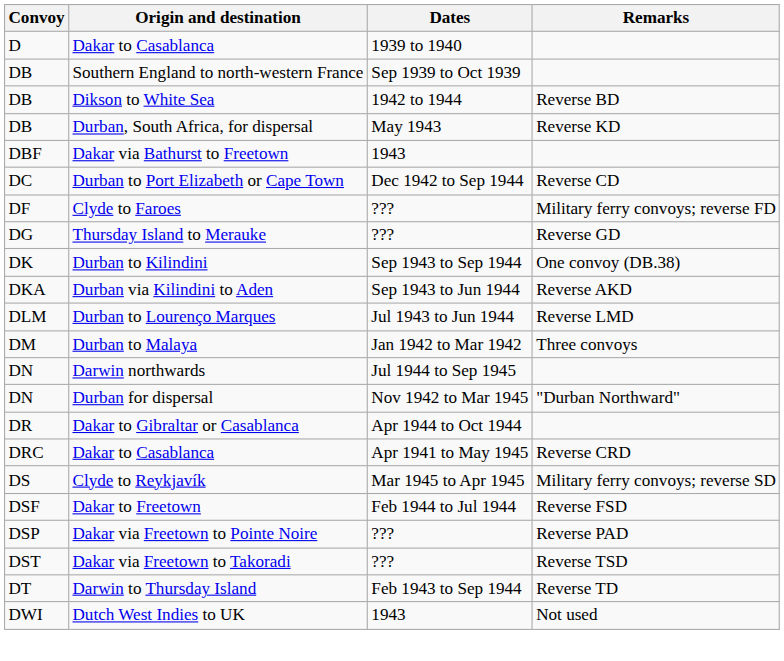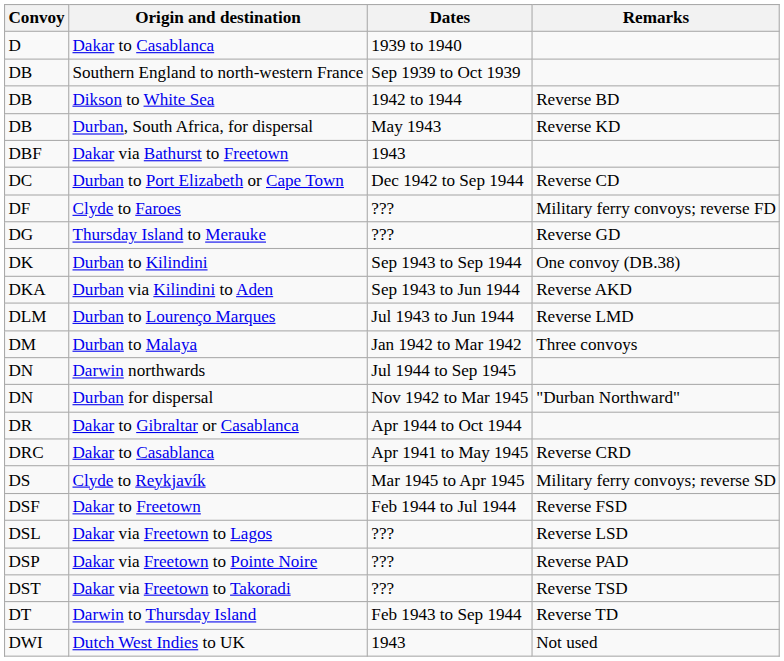 <table class="wikitable">
 <tr>
 <th>Convoy</th>
 <th>Origin and destination</th>
 <th>Dates</th>
 <th>Remarks</th>
 </tr>
 <tr>
 <td>D</td>
 <td><a href='#'>Dakar</a> to <a href='#'>Casablanca</a></td>
 <td>1939 to 1940</td>
 <td></td>
 </tr>
 <tr>
 <td>DB</td>
 <td>Southern England to north-western France</td>
 <td>Sep 1939 to Oct 1939</td>
 <td></td>
 </tr>
 <tr>
 <td>DB</td>
 <td><a href='#'>Dikson</a> to <a href='#'>White Sea</a></td>
 <td>1942 to 1944</td>
 <td>Reverse BD</td>
 </tr>
 <tr>
 <td>DB</td>
 <td><a href='#'>Durban</a>, South Africa, for dispersal</td>
 <td>May 1943</td>
 <td>Reverse KD</td>
 </tr>
 <tr>
 <td>DBF</td>
 <td><a href='#'>Dakar</a> via <a href='#'>Bathurst</a> to <a href='#'>Freetown</a></td>
 <td>1943</td>
 <td></td>
 </tr>
 <tr>
 <td>DC</td>
 <td><a href='#'>Durban</a> to <a href='#'>Port Elizabeth</a> or <a href='#'>Cape Town</a></td>
 <td>Dec 1942 to Sep 1944</td>
 <td>Reverse CD</td>
 </tr>
 <tr>
 <td>DF</td>
 <td><a href='#'>Clyde</a> to <a href='#'>Faroes</a></td>
 <td>???</td>
 <td>Military ferry convoys; reverse FD</td>
 </tr>
 <tr>
 <td>DG</td>
 <td><a href='#'>Thursday Island</a> to <a href='#'>Merauke</a></td>
 <td>???</td>
 <td>Reverse GD</td>
 </tr>
 <tr>
 <td>DK</td>
 <td><a href='#'>Durban</a> to <a href='#'>Kilindini</a></td>
 <td>Sep 1943 to Sep 1944</td>
 <td>One convoy (DB.38)</td>
 </tr>
 <tr>
 <td>DKA</td>
 <td><a href='#'>Durban</a> via <a href='#'>Kilindini</a> to <a href='#'>Aden</a></td>
 <td>Sep 1943 to Jun 1944</td>
 <td>Reverse AKD</td>
 </tr>
 <tr>
 <td>DLM</td>
 <td><a href='#'>Durban</a> to <a href='#'>Lourenço Marques</a></td>
 <td>Jul 1943 to Jun 1944</td>
 <td>Reverse LMD</td>
 </tr>
 <tr>
 <td>DM</td>
 <td><a href='#'>Durban</a> to <a href='#'>Malaya</a></td>
 <td>Jan 1942 to Mar 1942</td>
 <td>Three convoys</td>
 </tr>
 <tr>
 <td>DN</td>
 <td><a href='#'>Darwin</a> northwards</td>
 <td>Jul 1944 to Sep 1945</td>
 <td></td>
 </tr>
 <tr>
 <td>DN</td>
 <td><a href='#'>Durban</a> for dispersal</td>
 <td>Nov 1942 to Mar 1945</td>
 <td>"Durban Northward"</td>
 </tr>
 <tr>
 <td>DR</td>
 <td><a href='#'>Dakar</a> to <a href='#'>Gibraltar</a> or <a href='#'>Casablanca</a></td>
 <td>Apr 1944 to Oct 1944</td>
 <td></td>
 </tr>
 <tr>
 <td>DRC</td>
 <td><a href='#'>Dakar</a> to <a href='#'>Casablanca</a></td>
 <td>Apr 1941 to May 1945</td>
 <td>Reverse CRD</td>
 </tr>
 <tr>
 <td>DS</td>
 <td><a href='#'>Clyde</a> to <a href='#'>Reykjavík</a></td>
 <td>Mar 1945 to Apr 1945</td>
 <td>Military ferry convoys; reverse SD</td>
 </tr>
 <tr>
 <td>DSF</td>
 <td><a href='#'>Dakar</a> to <a href='#'>Freetown</a></td>
 <td>Feb 1944 to Jul 1944</td>
 <td>Reverse FSD</td>
 </tr>
 <tr>
+<td>DSL</td>
+<td><a href='#'>Dakar</a> via <a href='#'>Freetown</a> to <a href='#'>Lagos</a></td>
+<td>???</td>
+<td>Reverse LSD</td>
+</tr>
+<tr>
 <td>DSP</td>
 <td><a href='#'>Dakar</a> via <a href='#'>Freetown</a> to <a href='#'>Pointe Noire</a></td>
 <td>???</td>
 <td>Reverse PAD</td>
 </tr>
 <tr>
 <td>DST</td>
 <td><a href='#'>Dakar</a> via <a href='#'>Freetown</a> to <a href='#'>Takoradi</a></td>
 <td>???</td>
 <td>Reverse TSD</td>
 </tr>
 <tr>
 <td>DT</td>
 <td><a href='#'>Darwin</a> to <a href='#'>Thursday Island</a></td>
 <td>Feb 1943 to Sep 1944</td>
 <td>Reverse TD</td>
 </tr>
 <tr>
 <td>DWI</td>
 <td><a href='#'>Dutch West Indies</a> to UK</td>
 <td>1943</td>
 <td>Not used</td>
 </tr>
 </table>
